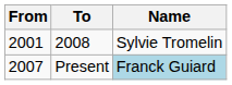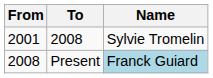 <table class="wikitable">
 <tr>
 <th>From</th>
 <th>To</th>
 <th>Name</th>
 </tr>
 <tr>
 <td>2001</td>
 <td>2008</td>
 <td>Sylvie Tromelin</td>
 </tr>
 <tr>
-<td>2007</td>
+<td>2008</td>
 <td>Present</td>
 <td style="background: lightblue;">Franck Guiard</td>
 </tr>
 </table>
